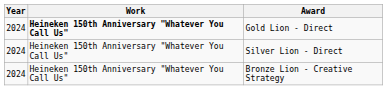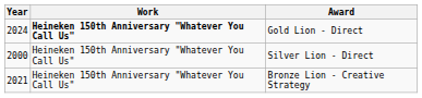 <table class="wikitable">
 <tr>
 <th>Year</th>
 <th>Work</th>
 <th>Award</th>
 </tr>
 <tr>
 <td>2024</td>
 <td><strong>Heineken 150th Anniversary "Whatever You Call Us"</strong></td>
 <td>Gold Lion - Direct</td>
 </tr>
 <tr>
-<td>2024</td>
+<td>2000</td>
 <td>Heineken 150th Anniversary "Whatever You Call Us"</td>
 <td>Silver Lion - Direct</td>
 </tr>
 <tr>
-<td>2024</td>
+<td>2021</td>
 <td>Heineken 150th Anniversary "Whatever You Call Us"</td>
 <td>Bronze Lion - Creative Strategy</td>
 </tr>
 </table>
